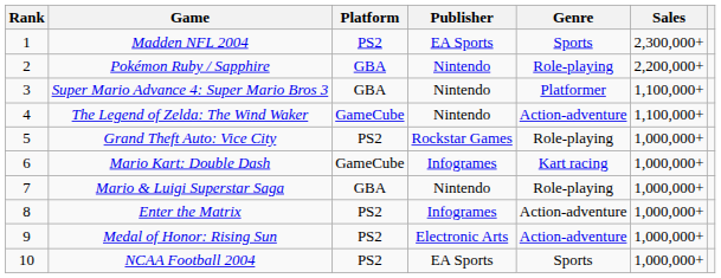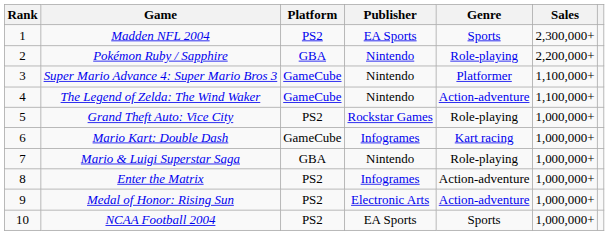 <table class="wikitable sortable" style="text-align:center">
 <tr>
 <th>Rank</th>
 <th>Game</th>
 <th>Platform</th>
 <th>Publisher</th>
 <th>Genre</th>
 <th>Sales</th>
 <th class="unsortable"></th>
 </tr>
 <tr>
 <td>1</td>
 <td><em><a href='#'>Madden NFL 2004</a></em></td>
 <td><a href='#'>PS2</a></td>
 <td><a href='#'>EA Sports</a></td>
 <td><a href='#'>Sports</a></td>
 <td>2,300,000+</td>
 <td></td>
 </tr>
 <tr>
 <td>2</td>
 <td><em><a href='#'>Pokémon Ruby / Sapphire</a></em></td>
 <td><a href='#'>GBA</a></td>
 <td><a href='#'>Nintendo</a></td>
 <td><a href='#'>Role-playing</a></td>
 <td>2,200,000+</td>
 <td></td>
 </tr>
 <tr>
 <td>3</td>
 <td><em><a href='#'>Super Mario Advance 4: Super Mario Bros 3</a></em></td>
-<td>GBA</td>
+<td><a href='#'>GameCube</a></td>
 <td>Nintendo</td>
 <td><a href='#'>Platformer</a></td>
 <td>1,100,000+</td>
 <td></td>
 </tr>
 <tr>
 <td>4</td>
 <td><em><a href='#'>The Legend of Zelda: The Wind Waker</a></em></td>
 <td><a href='#'>GameCube</a></td>
 <td>Nintendo</td>
 <td><a href='#'>Action-adventure</a></td>
 <td>1,100,000+</td>
 <td></td>
 </tr>
 <tr>
 <td>5</td>
 <td><em><a href='#'>Grand Theft Auto: Vice City</a></em></td>
 <td>PS2</td>
 <td><a href='#'>Rockstar Games</a></td>
 <td>Role-playing</td>
 <td>1,000,000+</td>
 <td></td>
 </tr>
 <tr>
 <td>6</td>
 <td><em><a href='#'>Mario Kart: Double Dash</a></em></td>
 <td>GameCube</td>
 <td><a href='#'>Infogrames</a></td>
 <td><a href='#'>Kart racing</a></td>
 <td>1,000,000+</td>
 <td></td>
 </tr>
 <tr>
 <td>7</td>
 <td><em><a href='#'>Mario & Luigi Superstar Saga</a></em></td>
 <td>GBA</td>
 <td>Nintendo</td>
 <td>Role-playing</td>
 <td>1,000,000+</td>
 <td></td>
 </tr>
 <tr>
 <td>8</td>
 <td><em><a href='#'>Enter the Matrix</a></em></td>
 <td>PS2</td>
 <td><a href='#'>Infogrames</a></td>
 <td>Action-adventure</td>
 <td>1,000,000+</td>
 <td></td>
 </tr>
 <tr>
 <td>9</td>
 <td><em><a href='#'>Medal of Honor: Rising Sun</a></em></td>
 <td>PS2</td>
 <td><a href='#'>Electronic Arts</a></td>
 <td><a href='#'>Action-adventure</a></td>
 <td>1,000,000+</td>
 <td></td>
 </tr>
 <tr>
 <td>10</td>
 <td><em><a href='#'>NCAA Football 2004</a></em></td>
 <td>PS2</td>
 <td>EA Sports</td>
 <td>Sports</td>
 <td>1,000,000+</td>
 <td></td>
 </tr>
 </table>
